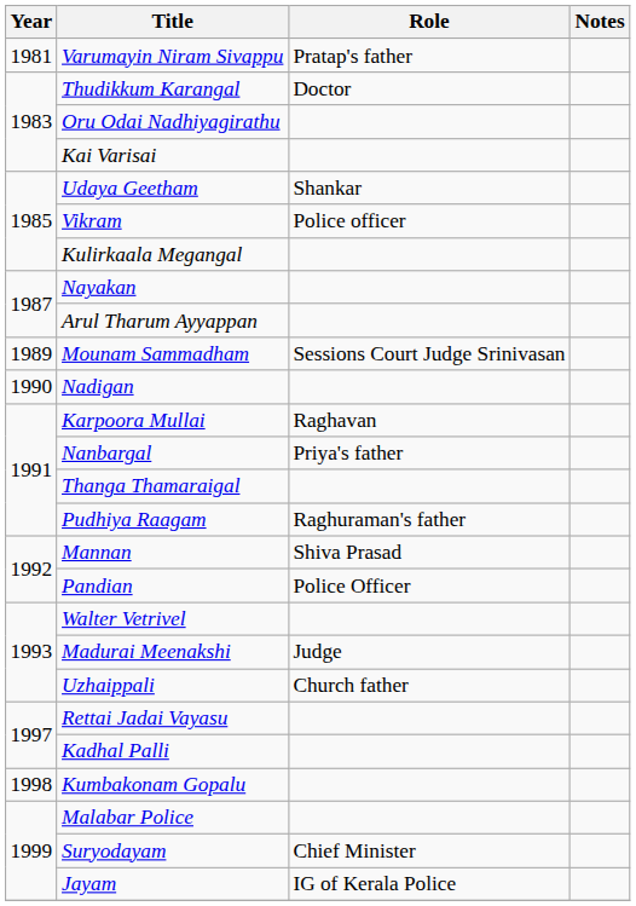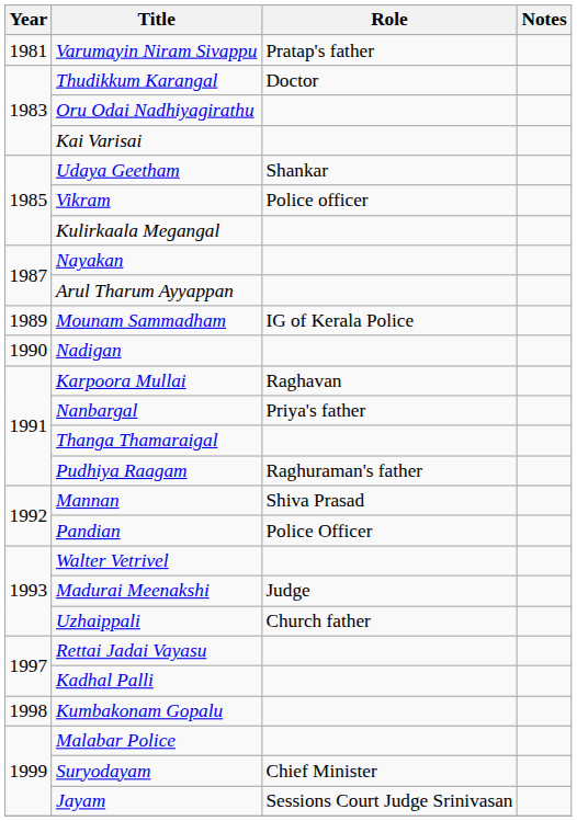 <table class="wikitable sortable">
 <tr>
 <th>Year</th>
 <th>Title</th>
 <th>Role</th>
 <th class="unsortable">Notes</th>
 </tr>
 <tr>
 <td>1981</td>
 <td><em><a href='#'>Varumayin Niram Sivappu</a></em></td>
 <td>Pratap's father</td>
 <td></td>
 </tr>
 <tr>
 <td rowspan=3>1983</td>
 <td><em><a href='#'>Thudikkum Karangal</a></em></td>
 <td>Doctor</td>
 <td></td>
 </tr>
 <tr>
 <td><em><a href='#'>Oru Odai Nadhiyagirathu</a></em></td>
 <td></td>
 <td></td>
 </tr>
 <tr>
 <td><em>Kai Varisai</em></td>
 <td></td>
 <td></td>
 </tr>
 <tr>
 <td rowspan=3>1985</td>
 <td><em><a href='#'>Udaya Geetham</a></em></td>
 <td>Shankar</td>
 <td></td>
 </tr>
 <tr>
 <td><em><a href='#'>Vikram</a></em></td>
 <td>Police officer</td>
 <td></td>
 </tr>
 <tr>
 <td><em>Kulirkaala Megangal</em></td>
 <td></td>
 <td></td>
 </tr>
 <tr>
 <td rowspan=2>1987</td>
 <td><em><a href='#'>Nayakan</a></em></td>
 <td></td>
 <td></td>
 </tr>
 <tr>
 <td><em>Arul Tharum Ayyappan</em></td>
 <td></td>
 <td></td>
 </tr>
 <tr>
 <td>1989</td>
 <td><em><a href='#'>Mounam Sammadham</a></em></td>
-<td>Sessions Court Judge Srinivasan</td>
+<td>IG of Kerala Police</td>
 <td></td>
 </tr>
 <tr>
 <td>1990</td>
 <td><em><a href='#'>Nadigan</a></em></td>
 <td></td>
 <td></td>
 </tr>
 <tr>
 <td rowspan=4>1991</td>
 <td><em><a href='#'>Karpoora Mullai</a></em></td>
 <td>Raghavan</td>
 <td></td>
 </tr>
 <tr>
 <td><em><a href='#'>Nanbargal</a></em></td>
 <td>Priya's father</td>
 <td></td>
 </tr>
 <tr>
 <td><em><a href='#'>Thanga Thamaraigal</a></em></td>
 <td></td>
 <td></td>
 </tr>
 <tr>
 <td><em><a href='#'>Pudhiya Raagam</a></em></td>
 <td>Raghuraman's father</td>
 <td></td>
 </tr>
 <tr>
 <td rowspan=2>1992</td>
 <td><em><a href='#'>Mannan</a></em></td>
 <td>Shiva Prasad</td>
 <td></td>
 </tr>
 <tr>
 <td><em><a href='#'>Pandian</a></em></td>
 <td>Police Officer</td>
 <td></td>
 </tr>
 <tr>
 <td rowspan=3>1993</td>
 <td><em><a href='#'>Walter Vetrivel</a></em></td>
 <td></td>
 <td></td>
 </tr>
 <tr>
 <td><em><a href='#'>Madurai Meenakshi</a></em></td>
 <td>Judge</td>
 <td></td>
 </tr>
 <tr>
 <td><em><a href='#'>Uzhaippali</a></em></td>
 <td>Church father</td>
 <td></td>
 </tr>
 <tr>
 <td rowspan=2>1997</td>
 <td><em><a href='#'>Rettai Jadai Vayasu</a></em></td>
 <td></td>
 <td></td>
 </tr>
 <tr>
 <td><em><a href='#'>Kadhal Palli</a></em></td>
 <td></td>
 <td></td>
 </tr>
 <tr>
 <td>1998</td>
 <td><em><a href='#'>Kumbakonam Gopalu</a></em></td>
 <td></td>
 <td></td>
 </tr>
 <tr>
 <td rowspan=3>1999</td>
 <td><em><a href='#'>Malabar Police</a></em></td>
 <td></td>
 <td></td>
 </tr>
 <tr>
 <td><em><a href='#'>Suryodayam</a></em></td>
 <td>Chief Minister</td>
 <td></td>
 </tr>
 <tr>
 <td><em><a href='#'>Jayam</a></em></td>
-<td>IG of Kerala Police</td>
+<td>Sessions Court Judge Srinivasan</td>
 <td></td>
 </tr>
 <tr>
 </tr>
 </table>
